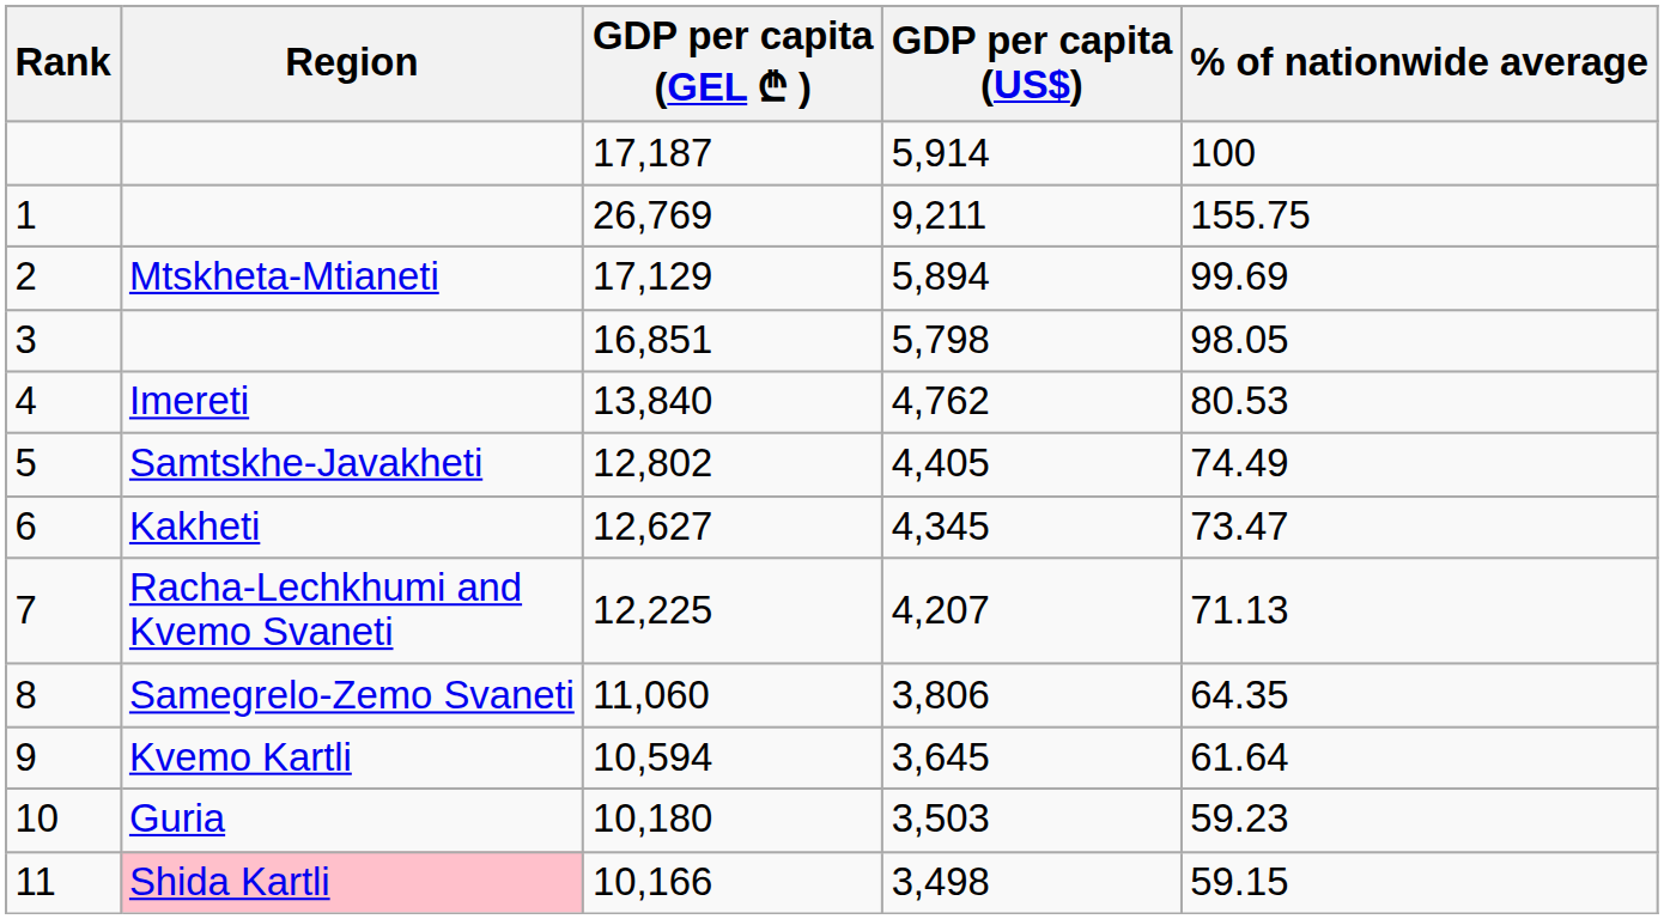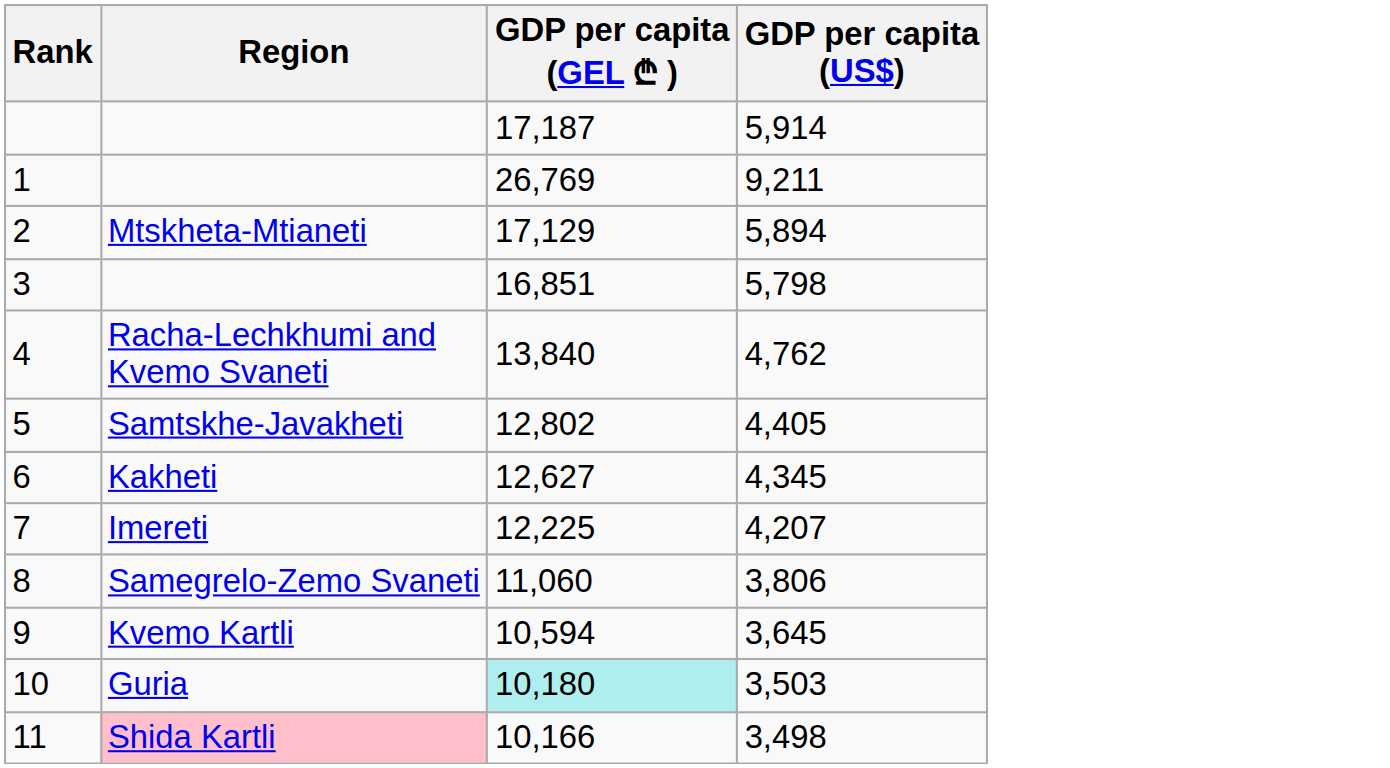 <table class="wikitable sortable">
 <tr>
 <th>Rank</th>
 <th>Region</th>
 <th>GDP per capita<br>(<a href='#'>GEL</a> ₾ )</th>
 <th>GDP per capita<br>(<a href='#'>US$</a>)</th>
-<th>% of nationwide average</th>
 </tr>
 <tr>
 <td></td>
 <td></td>
 <td>17,187</td>
 <td>5,914</td>
-<td>100</td>
 </tr>
 <tr>
 <td>1</td>
 <td></td>
 <td>26,769</td>
 <td>9,211</td>
-<td>155.75</td>
 </tr>
 <tr>
 <td>2</td>
 <td><a href='#'>Mtskheta-Mtianeti</a></td>
 <td>17,129</td>
 <td>5,894</td>
-<td>99.69</td>
 </tr>
 <tr>
 <td>3</td>
 <td></td>
 <td>16,851</td>
 <td>5,798</td>
-<td>98.05</td>
 </tr>
 <tr>
 <td>4</td>
-<td><a href='#'>Imereti</a></td>
+<td><a href='#'>Racha-Lechkhumi and</a><br><a href='#'>Kvemo Svaneti</a></td>
 <td>13,840</td>
 <td>4,762</td>
-<td>80.53</td>
 </tr>
 <tr>
 <td>5</td>
 <td><a href='#'>Samtskhe-Javakheti</a></td>
 <td>12,802</td>
 <td>4,405</td>
-<td>74.49</td>
 </tr>
 <tr>
 <td>6</td>
 <td><a href='#'>Kakheti</a></td>
 <td>12,627</td>
 <td>4,345</td>
-<td>73.47</td>
 </tr>
 <tr>
 <td>7</td>
-<td><a href='#'>Racha-Lechkhumi and</a><br><a href='#'>Kvemo Svaneti</a></td>
+<td><a href='#'>Imereti</a></td>
 <td>12,225</td>
 <td>4,207</td>
-<td>71.13</td>
 </tr>
 <tr>
 <td>8</td>
 <td><a href='#'>Samegrelo-Zemo Svaneti</a></td>
 <td>11,060</td>
 <td>3,806</td>
-<td>64.35</td>
 </tr>
 <tr>
 <td>9</td>
 <td><a href='#'>Kvemo Kartli</a></td>
 <td>10,594</td>
 <td>3,645</td>
-<td>61.64</td>
 </tr>
 <tr>
 <td>10</td>
 <td><a href='#'>Guria</a></td>
-<td>10,180</td>
+<td style="background: paleturquoise;">10,180</td>
 <td>3,503</td>
-<td>59.23</td>
 </tr>
 <tr>
 <td>11</td>
 <td style="background: pink;"><a href='#'>Shida Kartli</a></td>
 <td>10,166</td>
 <td>3,498</td>
-<td>59.15</td>
 </tr>
 </table>
